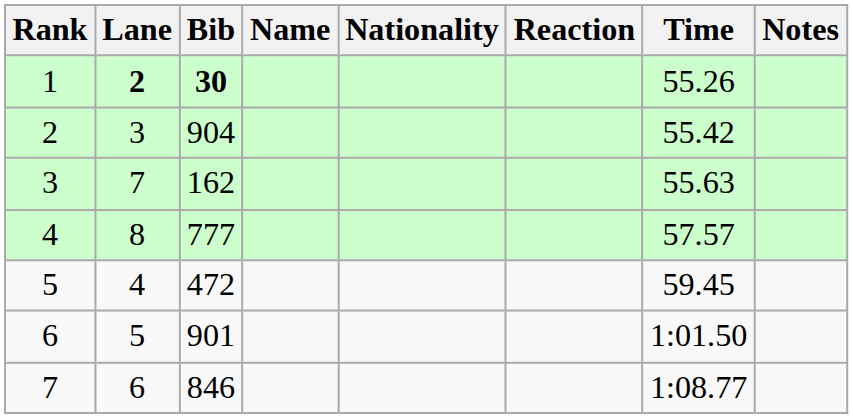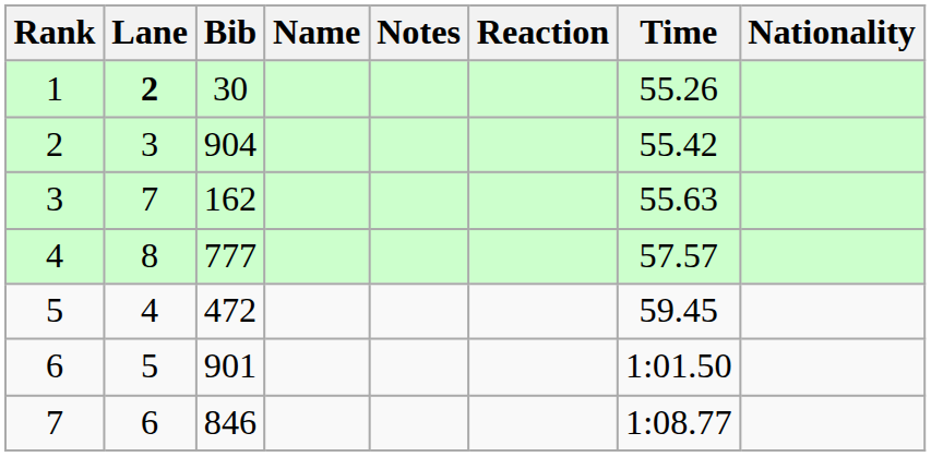 <table class="wikitable sortable" style="text-align:center">
 <tr>
 <th>Rank</th>
 <th>Lane</th>
 <th>Bib</th>
 <th>Name</th>
-<th>Nationality</th>
+<th>Notes</th>
 <th>Reaction</th>
 <th>Time</th>
-<th>Notes</th>
+<th>Nationality</th>
 </tr>
 <tr bgcolor=ccffcc>
 <td>1</td>
 <td><strong>2</strong></td>
-<td><strong>30</strong></td>
+<td>30</td>
 <td align=left></td>
-<td align=left></td>
+<td><strong></strong></td>
 <td></td>
 <td>55.26</td>
-<td><strong></strong></td>
+<td align=left></td>
 </tr>
 <tr bgcolor=ccffcc>
 <td>2</td>
 <td>3</td>
 <td>904</td>
 <td align=left></td>
-<td align=left></td>
+<td><strong></strong></td>
 <td></td>
 <td>55.42</td>
-<td><strong></strong></td>
+<td align=left></td>
 </tr>
 <tr bgcolor=ccffcc>
 <td>3</td>
 <td>7</td>
 <td>162</td>
 <td align=left></td>
-<td align=left></td>
+<td><strong></strong></td>
 <td></td>
 <td>55.63</td>
-<td><strong></strong></td>
+<td align=left></td>
 </tr>
 <tr bgcolor=ccffcc>
 <td>4</td>
 <td>8</td>
 <td>777</td>
 <td align=left></td>
-<td align=left></td>
+<td><strong></strong></td>
 <td></td>
 <td>57.57</td>
-<td><strong></strong></td>
+<td align=left></td>
 </tr>
 <tr>
 <td>5</td>
 <td>4</td>
 <td>472</td>
 <td align=left></td>
-<td align=left></td>
+<td></td>
 <td></td>
 <td>59.45</td>
-<td></td>
+<td align=left></td>
 </tr>
 <tr>
 <td>6</td>
 <td>5</td>
 <td>901</td>
 <td align=left></td>
-<td align=left></td>
+<td></td>
 <td></td>
 <td>1:01.50</td>
-<td></td>
+<td align=left></td>
 </tr>
 <tr>
 <td>7</td>
 <td>6</td>
 <td>846</td>
 <td align=left></td>
-<td align=left></td>
+<td></td>
 <td></td>
 <td>1:08.77</td>
-<td></td>
+<td align=left></td>
 </tr>
 </table>
